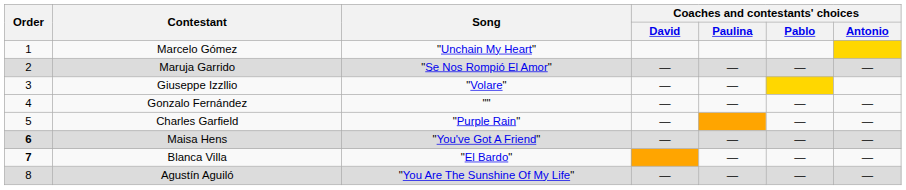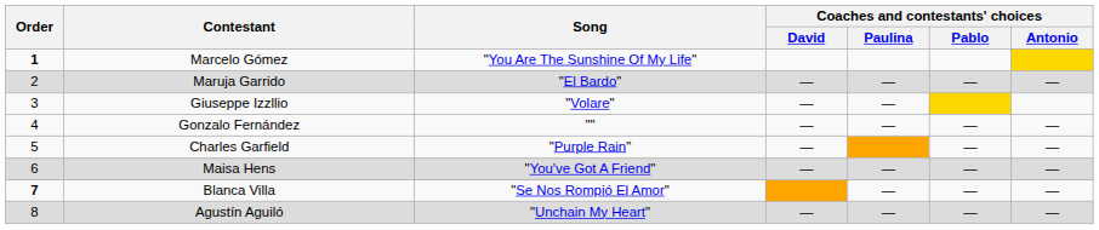 <table class="wikitable" align="center" style="width:100%;">
 <tr>
 <th scope="col" rowspan="2" style="width:05%;">Order</th>
 <th scope="col" rowspan="2" style="width:30%;">Contestant</th>
 <th scope="col" rowspan="2" style="width:30%;">Song</th>
 <th colspan="4" style="width:28%;">Coaches and contestants' choices</th>
 </tr>
 <tr>
 <th style="width:7%;"><a href='#'>David</a></th>
 <th style="width:7%;"><a href='#'>Paulina</a></th>
 <th style="width:7%;"><a href='#'>Pablo</a></th>
 <th style="width:7%;"><a href='#'>Antonio</a></th>
 </tr>
 <tr>
-<td align="center">1</td>
+<td align="center"><strong>1</strong></td>
 <td align="center">Marcelo Gómez</td>
-<td align="center">"<a href='#'>Unchain My Heart</a>"</td>
+<td align="center">"<a href='#'>You Are The Sunshine Of My Life</a>"</td>
 <td align="center"></td>
 <td align="center"></td>
 <td align="center"></td>
 <td align="center" bgcolor="Gold"></td>
 </tr>
 <tr style="background:#dcdcdc;"|>
 <td align="center">2</td>
 <td align="center">Maruja Garrido</td>
-<td align="center">"<a href='#'>Se Nos Rompió El Amor</a>"</td>
+<td align="center">"<a href='#'>El Bardo</a>"</td>
 <td align="center">—</td>
 <td align="center">—</td>
 <td align="center">—</td>
 <td align="center">—</td>
 </tr>
 <tr>
 <td align="center">3</td>
 <td align="center">Giuseppe Izzllio</td>
 <td align="center">"<a href='#'>Volare</a>"</td>
 <td align="center">—</td>
 <td align="center">—</td>
 <td align="center" bgcolor="Gold"></td>
 <td align="center"></td>
 </tr>
 <tr>
 <td align="center">4</td>
 <td align="center">Gonzalo Fernández</td>
 <td align="center">""</td>
 <td align="center">—</td>
 <td align="center">—</td>
 <td align="center">—</td>
 <td align="center">—</td>
 </tr>
 <tr>
 <td align="center">5</td>
 <td align="center">Charles Garfield</td>
 <td align="center">"<a href='#'>Purple Rain</a>"</td>
 <td align="center">—</td>
 <td align="center" bgcolor="orange"></td>
 <td align="center">—</td>
 <td align="center">—</td>
 </tr>
 <tr style="background:#dcdcdc;"|>
-<td align="center"><strong>6</strong></td>
+<td align="center">6</td>
 <td align="center">Maisa Hens</td>
 <td align="center">"<a href='#'>You've Got A Friend</a>"</td>
 <td align="center">—</td>
 <td align="center">—</td>
 <td align="center">—</td>
 <td align="center">—</td>
 </tr>
 <tr>
 <td align="center"><strong>7</strong></td>
 <td align="center">Blanca Villa</td>
-<td align="center">"<a href='#'>El Bardo</a>"</td>
+<td align="center">"<a href='#'>Se Nos Rompió El Amor</a>"</td>
 <td align="center" bgcolor="orange"></td>
 <td align="center">—</td>
 <td align="center">—</td>
 <td align="center">—</td>
 </tr>
 <tr style="background:#dcdcdc;"|>
 <td align="center">8</td>
 <td align="center">Agustín Aguiló</td>
-<td align="center">"<a href='#'>You Are The Sunshine Of My Life</a>"</td>
+<td align="center">"<a href='#'>Unchain My Heart</a>"</td>
 <td align="center">—</td>
 <td align="center">—</td>
 <td align="center">—</td>
 <td align="center">—</td>
 </tr>
 </table>
